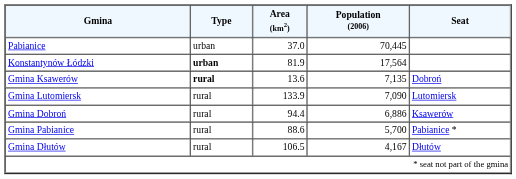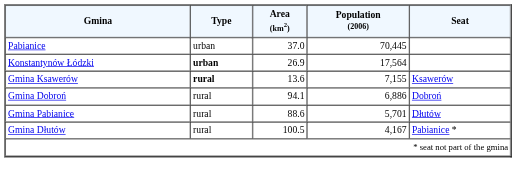 <table width="60%" border="2" cellpadding="3" cellspacing="0" style="font-size:90%;line-height:120%;">
 <tr bgcolor="F0F8FF">
 <td style="text-align:center;"><strong>Gmina</strong></td>
 <td style="text-align:center;"><strong>Type</strong></td>
 <td style="text-align:center;"><strong>Area<br><small>(km<sup>2</sup>)</small></strong></td>
 <td style="text-align:center;"><strong>Population<br><small>(2006)</small></strong></td>
 <td style="text-align:center;"><strong>Seat</strong></td>
 </tr>
 <tr>
 <td><a href='#'>Pabianice</a></td>
 <td>urban</td>
 <td style="text-align:right;">37.0</td>
 <td style="text-align:right;">70,445</td>
 <td> </td>
 </tr>
 <tr>
 <td><a href='#'>Konstantynów Łódzki</a></td>
 <td><strong>urban</strong></td>
-<td style="text-align:right;">81.9</td>
+<td style="text-align:right;">26.9</td>
 <td style="text-align:right;">17,564</td>
 <td> </td>
 </tr>
 <tr>
 <td><a href='#'>Gmina Ksawerów</a></td>
 <td><strong>rural</strong></td>
 <td style="text-align:right;">13.6</td>
-<td style="text-align:right;">7,135</td>
-<td><a href='#'>Dobroń</a></td>
-</tr>
-<tr>
-<td><a href='#'>Gmina Lutomiersk</a></td>
-<td>rural</td>
-<td style="text-align:right;">133.9</td>
-<td style="text-align:right;">7,090</td>
-<td><a href='#'>Lutomiersk</a></td>
+<td style="text-align:right;">7,155</td>
+<td><a href='#'>Ksawerów</a></td>
 </tr>
 <tr>
 <td><a href='#'>Gmina Dobroń</a></td>
 <td>rural</td>
-<td style="text-align:right;">94.4</td>
+<td style="text-align:right;">94.1</td>
 <td style="text-align:right;">6,886</td>
-<td><a href='#'>Ksawerów</a></td>
+<td><a href='#'>Dobroń</a></td>
 </tr>
 <tr>
 <td><a href='#'>Gmina Pabianice</a></td>
 <td>rural</td>
 <td style="text-align:right;">88.6</td>
-<td style="text-align:right;">5,700</td>
-<td><a href='#'>Pabianice</a> *</td>
+<td style="text-align:right;">5,701</td>
+<td><a href='#'>Dłutów</a></td>
 </tr>
 <tr>
 <td><a href='#'>Gmina Dłutów</a></td>
 <td>rural</td>
-<td style="text-align:right;">106.5</td>
+<td style="text-align:right;">100.5</td>
 <td style="text-align:right;">4,167</td>
-<td><a href='#'>Dłutów</a></td>
+<td><a href='#'>Pabianice</a> *</td>
 </tr>
 <tr>
 <td colspan=5 style="text-align:right;font-size:90%">* seat not part of the gmina</td>
 </tr>
 <tr>
 </tr>
 </table>
